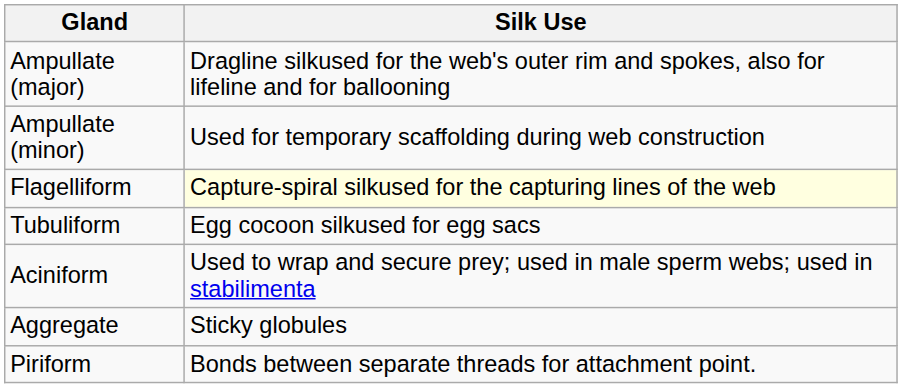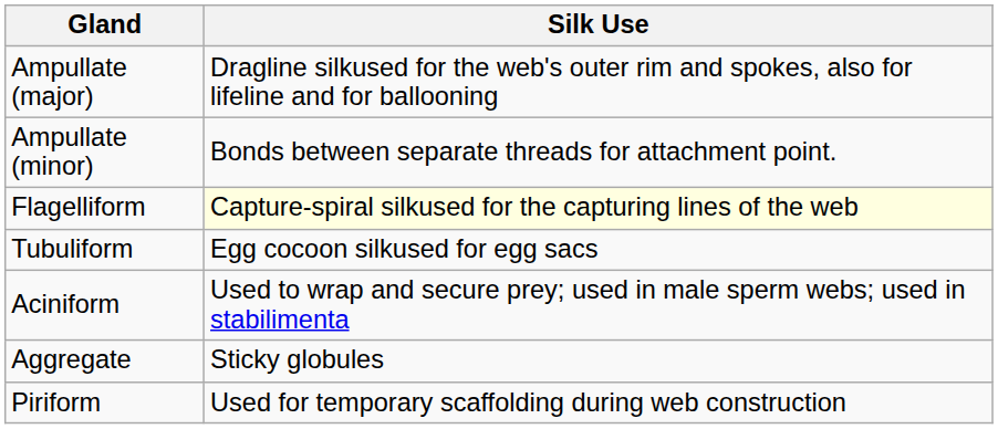 <table class="wikitable">
 <tr>
 <th>Gland</th>
 <th>Silk Use</th>
 </tr>
 <tr>
 <td>Ampullate (major)</td>
 <td>Dragline silkused for the web's outer rim and spokes, also for lifeline and for ballooning</td>
 </tr>
 <tr>
 <td>Ampullate (minor)</td>
-<td>Used for temporary scaffolding during web construction</td>
+<td>Bonds between separate threads for attachment point.</td>
 </tr>
 <tr>
 <td>Flagelliform</td>
 <td style="background: lightyellow;">Capture-spiral silkused for the capturing lines of the web</td>
 </tr>
 <tr>
 <td>Tubuliform</td>
 <td>Egg cocoon silkused for egg sacs</td>
 </tr>
 <tr>
 <td>Aciniform</td>
 <td>Used to wrap and secure prey; used in male sperm webs; used in <a href='#'>stabilimenta</a></td>
 </tr>
 <tr>
 <td>Aggregate</td>
 <td>Sticky globules</td>
 </tr>
 <tr>
 <td>Piriform</td>
-<td>Bonds between separate threads for attachment point.</td>
+<td>Used for temporary scaffolding during web construction</td>
 </tr>
 </table>
